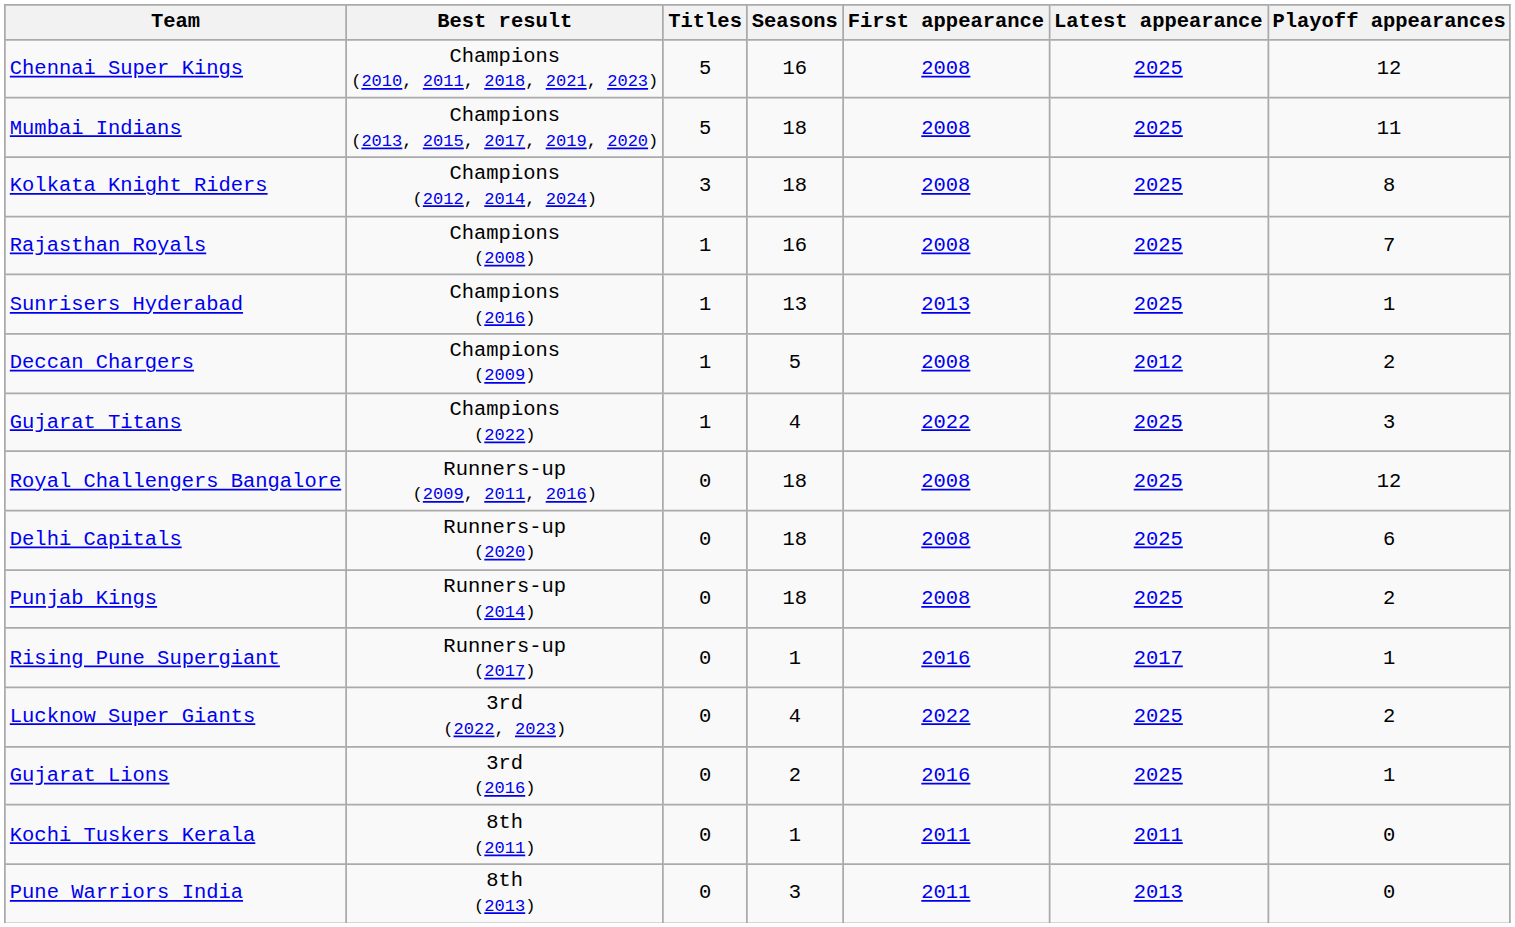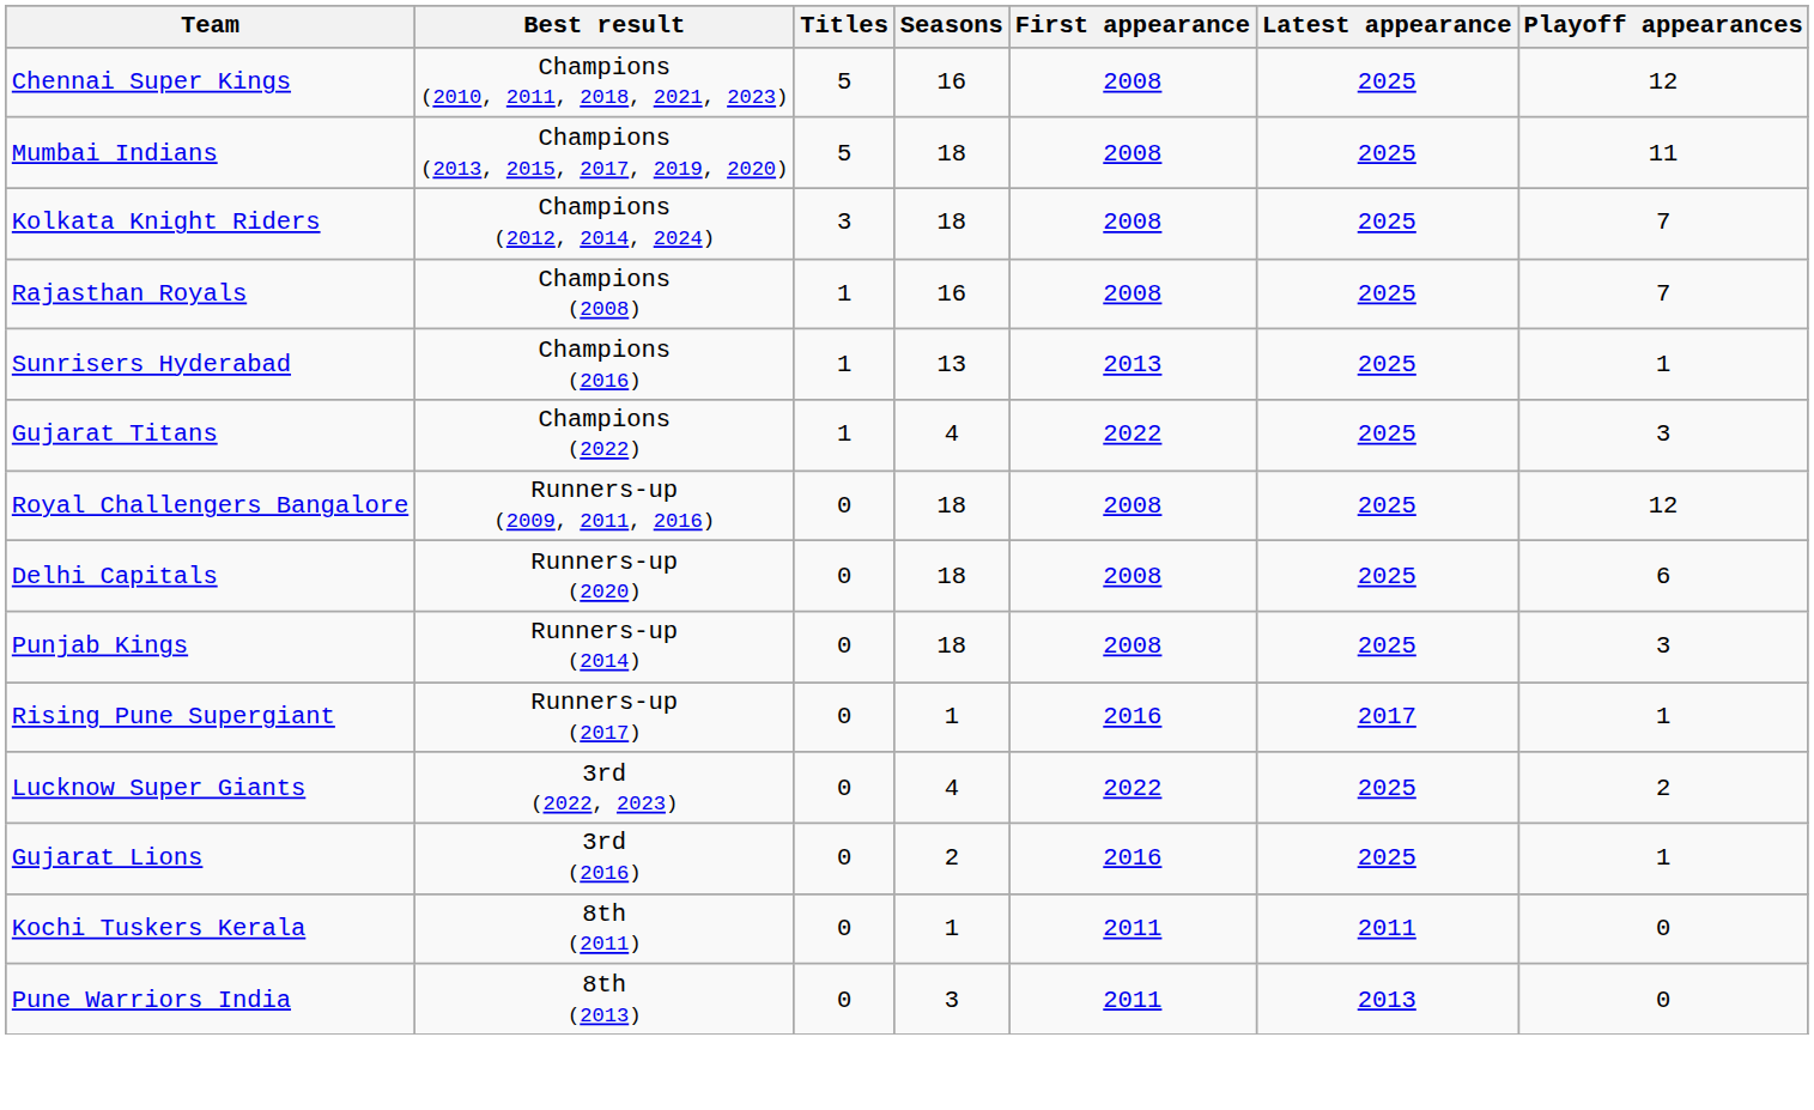 <table class="wikitable sortable" style="text-align:center; font-size: 90%">
 <tr>
 <th>Team</th>
 <th>Best result</th>
 <th>Titles</th>
 <th>Seasons</th>
 <th>First appearance</th>
 <th>Latest appearance</th>
 <th>Playoff appearances</th>
 </tr>
 <tr>
 <td align=left><a href='#'>Chennai Super Kings</a></td>
 <td>Champions<br><small>(<a href='#'>2010</a>, <a href='#'>2011</a>, <a href='#'>2018</a>, <a href='#'>2021</a>, <a href='#'>2023</a>)</small></td>
 <td>5</td>
 <td>16</td>
 <td><a href='#'>2008</a></td>
 <td><a href='#'>2025</a></td>
 <td>12</td>
 </tr>
 <tr>
 <td align=left><a href='#'>Mumbai Indians</a></td>
 <td>Champions<br><small>(<a href='#'>2013</a>, <a href='#'>2015</a>, <a href='#'>2017</a>, <a href='#'>2019</a>, <a href='#'>2020</a>)</small></td>
 <td>5</td>
 <td>18</td>
 <td><a href='#'>2008</a></td>
 <td><a href='#'>2025</a></td>
 <td>11</td>
 </tr>
 <tr>
 <td align=left><a href='#'>Kolkata Knight Riders</a></td>
 <td>Champions<br><small>(<a href='#'>2012</a>, <a href='#'>2014</a>, <a href='#'>2024</a>)</small></td>
 <td>3</td>
 <td>18</td>
 <td><a href='#'>2008</a></td>
 <td><a href='#'>2025</a></td>
-<td>8</td>
+<td>7</td>
 </tr>
 <tr>
 <td align=left><a href='#'>Rajasthan Royals</a></td>
 <td>Champions<br><small>(<a href='#'>2008</a>)</small></td>
 <td>1</td>
 <td>16</td>
 <td><a href='#'>2008</a></td>
 <td><a href='#'>2025</a></td>
 <td>7</td>
 </tr>
 <tr>
 <td align=left><a href='#'>Sunrisers Hyderabad</a></td>
 <td>Champions<br><small>(<a href='#'>2016</a>)</small></td>
 <td>1</td>
 <td>13</td>
 <td><a href='#'>2013</a></td>
 <td><a href='#'>2025</a></td>
 <td>1</td>
-</tr>
-<tr>
-<td align=left><a href='#'>Deccan Chargers</a></td>
-<td>Champions<br><small>(<a href='#'>2009</a>)</small></td>
-<td>1</td>
-<td>5</td>
-<td><a href='#'>2008</a></td>
-<td><a href='#'>2012</a></td>
-<td>2</td>
 </tr>
 <tr>
 <td align=left><a href='#'>Gujarat Titans</a></td>
 <td>Champions<br><small>(<a href='#'>2022</a>)</small></td>
 <td>1</td>
 <td>4</td>
 <td><a href='#'>2022</a></td>
 <td><a href='#'>2025</a></td>
 <td>3</td>
 </tr>
 <tr>
 <td align=left><a href='#'>Royal Challengers Bangalore</a></td>
 <td>Runners-up<br><small>(<a href='#'>2009</a>, <a href='#'>2011</a>, <a href='#'>2016</a>)</small></td>
 <td>0</td>
 <td>18</td>
 <td><a href='#'>2008</a></td>
 <td><a href='#'>2025</a></td>
 <td>12</td>
 </tr>
 <tr>
 <td align=left><a href='#'>Delhi Capitals</a></td>
 <td>Runners-up<br><small>(<a href='#'>2020</a>)</small></td>
 <td>0</td>
 <td>18</td>
 <td><a href='#'>2008</a></td>
 <td><a href='#'>2025</a></td>
 <td>6</td>
 </tr>
 <tr>
 <td align=left><a href='#'>Punjab Kings</a></td>
 <td>Runners-up<br><small>(<a href='#'>2014</a>)</small></td>
 <td>0</td>
 <td>18</td>
 <td><a href='#'>2008</a></td>
 <td><a href='#'>2025</a></td>
-<td>2</td>
+<td>3</td>
 </tr>
 <tr>
 <td align=left><a href='#'>Rising Pune Supergiant</a></td>
 <td>Runners-up<br><small>(<a href='#'>2017</a>)</small></td>
 <td>0</td>
 <td>1</td>
 <td><a href='#'>2016</a></td>
 <td><a href='#'>2017</a></td>
 <td>1</td>
 </tr>
 <tr>
 <td align=left><a href='#'>Lucknow Super Giants</a></td>
 <td>3rd<br><small>(<a href='#'>2022</a>, <a href='#'>2023</a>)</small></td>
 <td>0</td>
 <td>4</td>
 <td><a href='#'>2022</a></td>
 <td><a href='#'>2025</a></td>
 <td>2</td>
 </tr>
 <tr>
 <td align=left><a href='#'>Gujarat Lions</a></td>
 <td>3rd<br><small>(<a href='#'>2016</a>)</small></td>
 <td>0</td>
 <td>2</td>
 <td><a href='#'>2016</a></td>
 <td><a href='#'>2025</a></td>
 <td>1</td>
 </tr>
 <tr>
 <td align=left><a href='#'>Kochi Tuskers Kerala</a></td>
 <td>8th<br><small>(<a href='#'>2011</a>)</small></td>
 <td>0</td>
 <td>1</td>
 <td><a href='#'>2011</a></td>
 <td><a href='#'>2011</a></td>
 <td>0</td>
 </tr>
 <tr>
 <td align=left><a href='#'>Pune Warriors India</a></td>
 <td>8th<br><small>(<a href='#'>2013</a>)</small></td>
 <td>0</td>
 <td>3</td>
 <td><a href='#'>2011</a></td>
 <td><a href='#'>2013</a></td>
 <td>0</td>
 </tr>
 <tr>
 </tr>
 </table>
